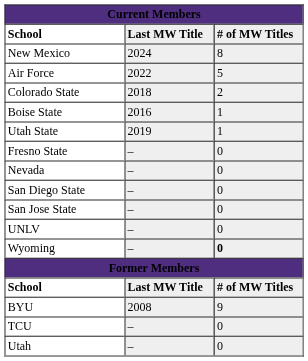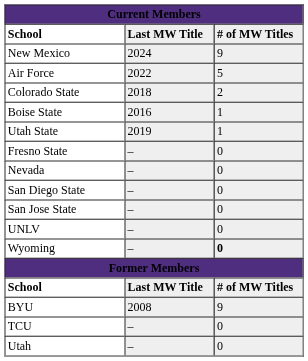 <table border="1" cellpadding="3" cellspacing="0" align="right" width="400px">
 <tr>
 <td colspan=4 align="center" bgcolor="#4F2D7F"><span><strong>Current Members</strong></span></td>
 </tr>
 <tr>
 <td style="background:#ffffff;" width="110"><strong>School</strong></td>
 <td style="background:#efefef;" width="80"><strong>Last MW Title</strong></td>
 <td style="background:#efefef;" width="80"><strong># of MW Titles</strong></td>
 </tr>
 <tr>
 <td bgcolor="#ffffff">New Mexico</td>
 <td bgcolor="#efefef">2024</td>
-<td bgcolor="#efefef">8</td>
+<td bgcolor="#efefef">9</td>
 </tr>
 <tr>
 <td bgcolor="#ffffff">Air Force</td>
 <td bgcolor="#efefef">2022</td>
 <td bgcolor="#efefef">5</td>
 </tr>
 <tr>
 <td bgcolor="#ffffff">Colorado State</td>
 <td bgcolor="#efefef">2018</td>
 <td bgcolor="#efefef">2</td>
 </tr>
 <tr>
 <td bgcolor="#ffffff">Boise State</td>
 <td bgcolor="#efefef">2016</td>
 <td bgcolor="#efefef">1</td>
 </tr>
 <tr>
 <td bgcolor="#ffffff">Utah State</td>
 <td bgcolor="#efefef">2019</td>
 <td bgcolor="#efefef">1</td>
 </tr>
 <tr>
 <td bgcolor="#ffffff">Fresno State</td>
 <td bgcolor="#efefef">–</td>
 <td bgcolor="#efefef">0</td>
 </tr>
 <tr>
 <td bgcolor="#ffffff">Nevada</td>
 <td bgcolor="#efefef">–</td>
 <td bgcolor="#efefef">0</td>
 </tr>
 <tr>
 <td bgcolor="#ffffff">San Diego State</td>
 <td bgcolor="#efefef">–</td>
 <td bgcolor="#efefef">0</td>
 </tr>
 <tr>
 <td bgcolor="#ffffff">San Jose State</td>
 <td bgcolor="#efefef">–</td>
 <td bgcolor="#efefef">0</td>
 </tr>
 <tr>
 <td bgcolor="#ffffff">UNLV</td>
 <td bgcolor="#efefef">–</td>
 <td bgcolor="#efefef">0</td>
 </tr>
 <tr>
 <td bgcolor="#ffffff">Wyoming</td>
 <td bgcolor="#efefef">–</td>
 <td bgcolor="#efefef"><strong>0</strong></td>
 </tr>
 <tr>
 <td colspan=4 align="center" bgcolor="#4F2D7F"><span><strong>Former Members</strong></span></td>
 </tr>
 <tr>
 <td style="background:#ffffff;" width="110"><strong>School</strong></td>
 <td style="background:#efefef;" width="80"><strong>Last MW Title</strong></td>
 <td style="background:#efefef;" width="80"><strong># of MW Titles</strong></td>
 </tr>
 <tr>
 <td bgcolor="#ffffff">BYU</td>
 <td bgcolor="#efefef">2008</td>
 <td bgcolor="#efefef">9</td>
 </tr>
 <tr>
 <td bgcolor="#ffffff">TCU</td>
 <td bgcolor="#efefef">–</td>
 <td bgcolor="#efefef">0</td>
 </tr>
 <tr>
 <td bgcolor="#ffffff">Utah</td>
 <td bgcolor="#efefef">–</td>
 <td bgcolor="#efefef">0</td>
 </tr>
 </table>
